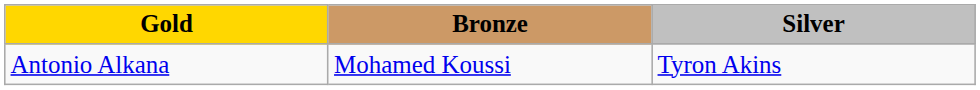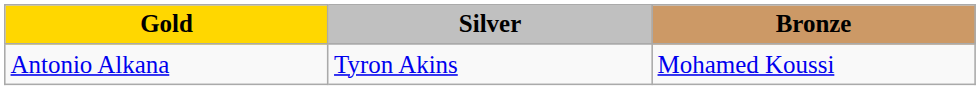 <table class="wikitable" style="text-align:left">
 <tr align="center">
 <td width=200 bgcolor=gold><strong>Gold</strong></td>
+<td width=200 bgcolor=silver><strong>Silver</strong></td>
 <td width=200 bgcolor=CC9966><strong>Bronze</strong></td>
-<td width=200 bgcolor=silver><strong>Silver</strong></td>
 </tr>
 <tr>
 <td><a href='#'>Antonio Alkana</a><br><em></em></td>
+<td><a href='#'>Tyron Akins</a><br><em></em></td>
 <td><a href='#'>Mohamed Koussi</a><br><em></em></td>
-<td><a href='#'>Tyron Akins</a><br><em></em></td>
 </tr>
 </table>
